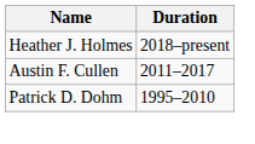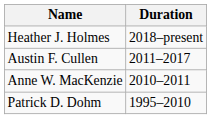 <table class="wikitable">
 <tr>
 <th>Name</th>
 <th>Duration</th>
 </tr>
 <tr>
 <td>Heather J. Holmes</td>
 <td>2018–present</td>
 </tr>
 <tr>
 <td>Austin F. Cullen</td>
 <td>2011–2017</td>
 </tr>
 <tr>
+<td>Anne W. MacKenzie</td>
+<td>2010–2011</td>
+</tr>
+<tr>
 <td>Patrick D. Dohm</td>
 <td>1995–2010</td>
 </tr>
 </table>
